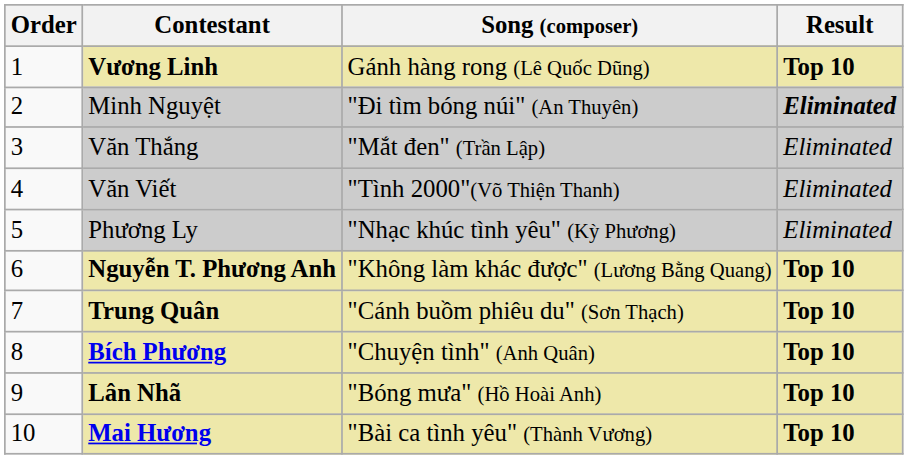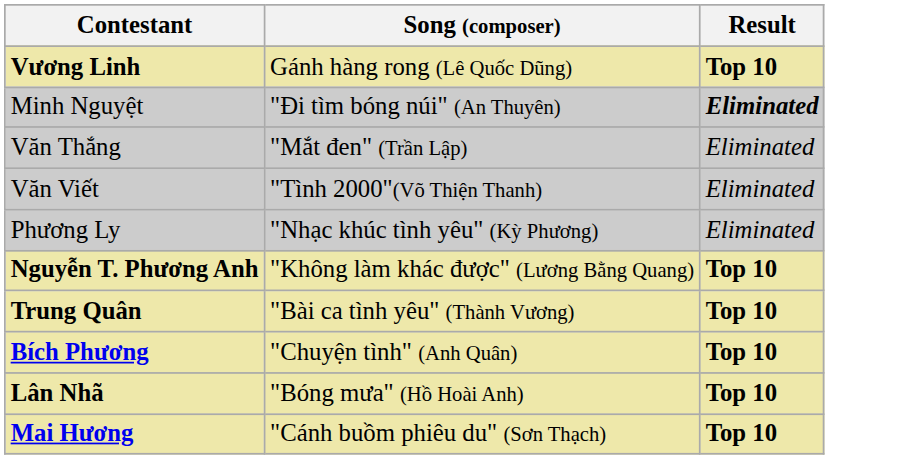 <table class="wikitable" style="margin:  1em 1em 1em 0; background: #f9f9f9; border: 1px #aaa  solid; border-collapse: collapse; font-size: 90%;">
 <tr>
-<th>Order</th>
 <th>Contestant</th>
 <th>Song <small>(composer)</small></th>
 <th>Result</th>
 </tr>
 <tr>
-<td>1</td>
 <td bgcolor="palegoldenrod"><strong>Vương Linh</strong></td>
 <td bgcolor="palegoldenrod">Gánh hàng rong <small>(Lê Quốc Dũng)</small></td>
 <td bgcolor="palegoldenrod"><strong>Top 10</strong></td>
 </tr>
 <tr>
-<td>2</td>
 <td bgcolor="#CCCCCC">Minh Nguyệt</td>
 <td bgcolor="#CCCCCC">"Đi tìm bóng núi" <small>(An Thuyên)</small></td>
 <td bgcolor="#CCCCCC"><strong><em>Eliminated</em></strong></td>
 </tr>
 <tr>
-<td>3</td>
 <td bgcolor="#CCCCCC">Văn Thắng</td>
 <td bgcolor="#CCCCCC">"Mắt đen" <small>(Trần Lập)</small></td>
 <td bgcolor="#CCCCCC"><em>Eliminated</em></td>
 </tr>
 <tr>
-<td>4</td>
 <td bgcolor="#CCCCCC">Văn Viết</td>
 <td bgcolor="#CCCCCC">"Tình 2000"<small>(Võ Thiện Thanh)</small></td>
 <td bgcolor="#CCCCCC"><em>Eliminated</em></td>
 </tr>
 <tr>
-<td>5</td>
 <td bgcolor="#CCCCCC">Phương Ly</td>
 <td bgcolor="#CCCCCC">"Nhạc khúc tình yêu" <small>(Kỳ Phương)</small></td>
 <td bgcolor="#CCCCCC"><em>Eliminated</em></td>
 </tr>
 <tr>
-<td>6</td>
 <td bgcolor="palegoldenrod"><strong>Nguyễn T. Phương Anh</strong></td>
 <td bgcolor="palegoldenrod">"Không làm khác được" <small>(Lương Bằng Quang)</small></td>
 <td bgcolor="palegoldenrod"><strong>Top 10</strong></td>
 </tr>
 <tr>
-<td>7</td>
 <td bgcolor="palegoldenrod"><strong>Trung Quân</strong></td>
-<td bgcolor="palegoldenrod">"Cánh buồm phiêu du" <small>(Sơn Thạch)</small></td>
+<td bgcolor="palegoldenrod">"Bài ca tình yêu" <small>(Thành Vương)</small></td>
 <td bgcolor="palegoldenrod"><strong>Top 10</strong></td>
 </tr>
 <tr>
-<td>8</td>
 <td bgcolor="palegoldenrod"><strong><a href='#'>Bích Phương</a></strong></td>
 <td bgcolor="palegoldenrod">"Chuyện tình" <small>(Anh Quân)</small></td>
 <td bgcolor="palegoldenrod"><strong>Top 10</strong></td>
 </tr>
 <tr>
-<td>9</td>
 <td bgcolor="palegoldenrod"><strong>Lân Nhã</strong></td>
 <td bgcolor="palegoldenrod">"Bóng mưa" <small>(Hồ Hoài Anh)</small></td>
 <td bgcolor="palegoldenrod"><strong>Top 10</strong></td>
 </tr>
 <tr>
-<td>10</td>
 <td bgcolor="palegoldenrod"><strong><a href='#'>Mai Hương</a></strong></td>
-<td bgcolor="palegoldenrod">"Bài ca tình yêu" <small>(Thành Vương)</small></td>
+<td bgcolor="palegoldenrod">"Cánh buồm phiêu du" <small>(Sơn Thạch)</small></td>
 <td bgcolor="palegoldenrod"><strong>Top 10</strong></td>
 </tr>
 </table>
